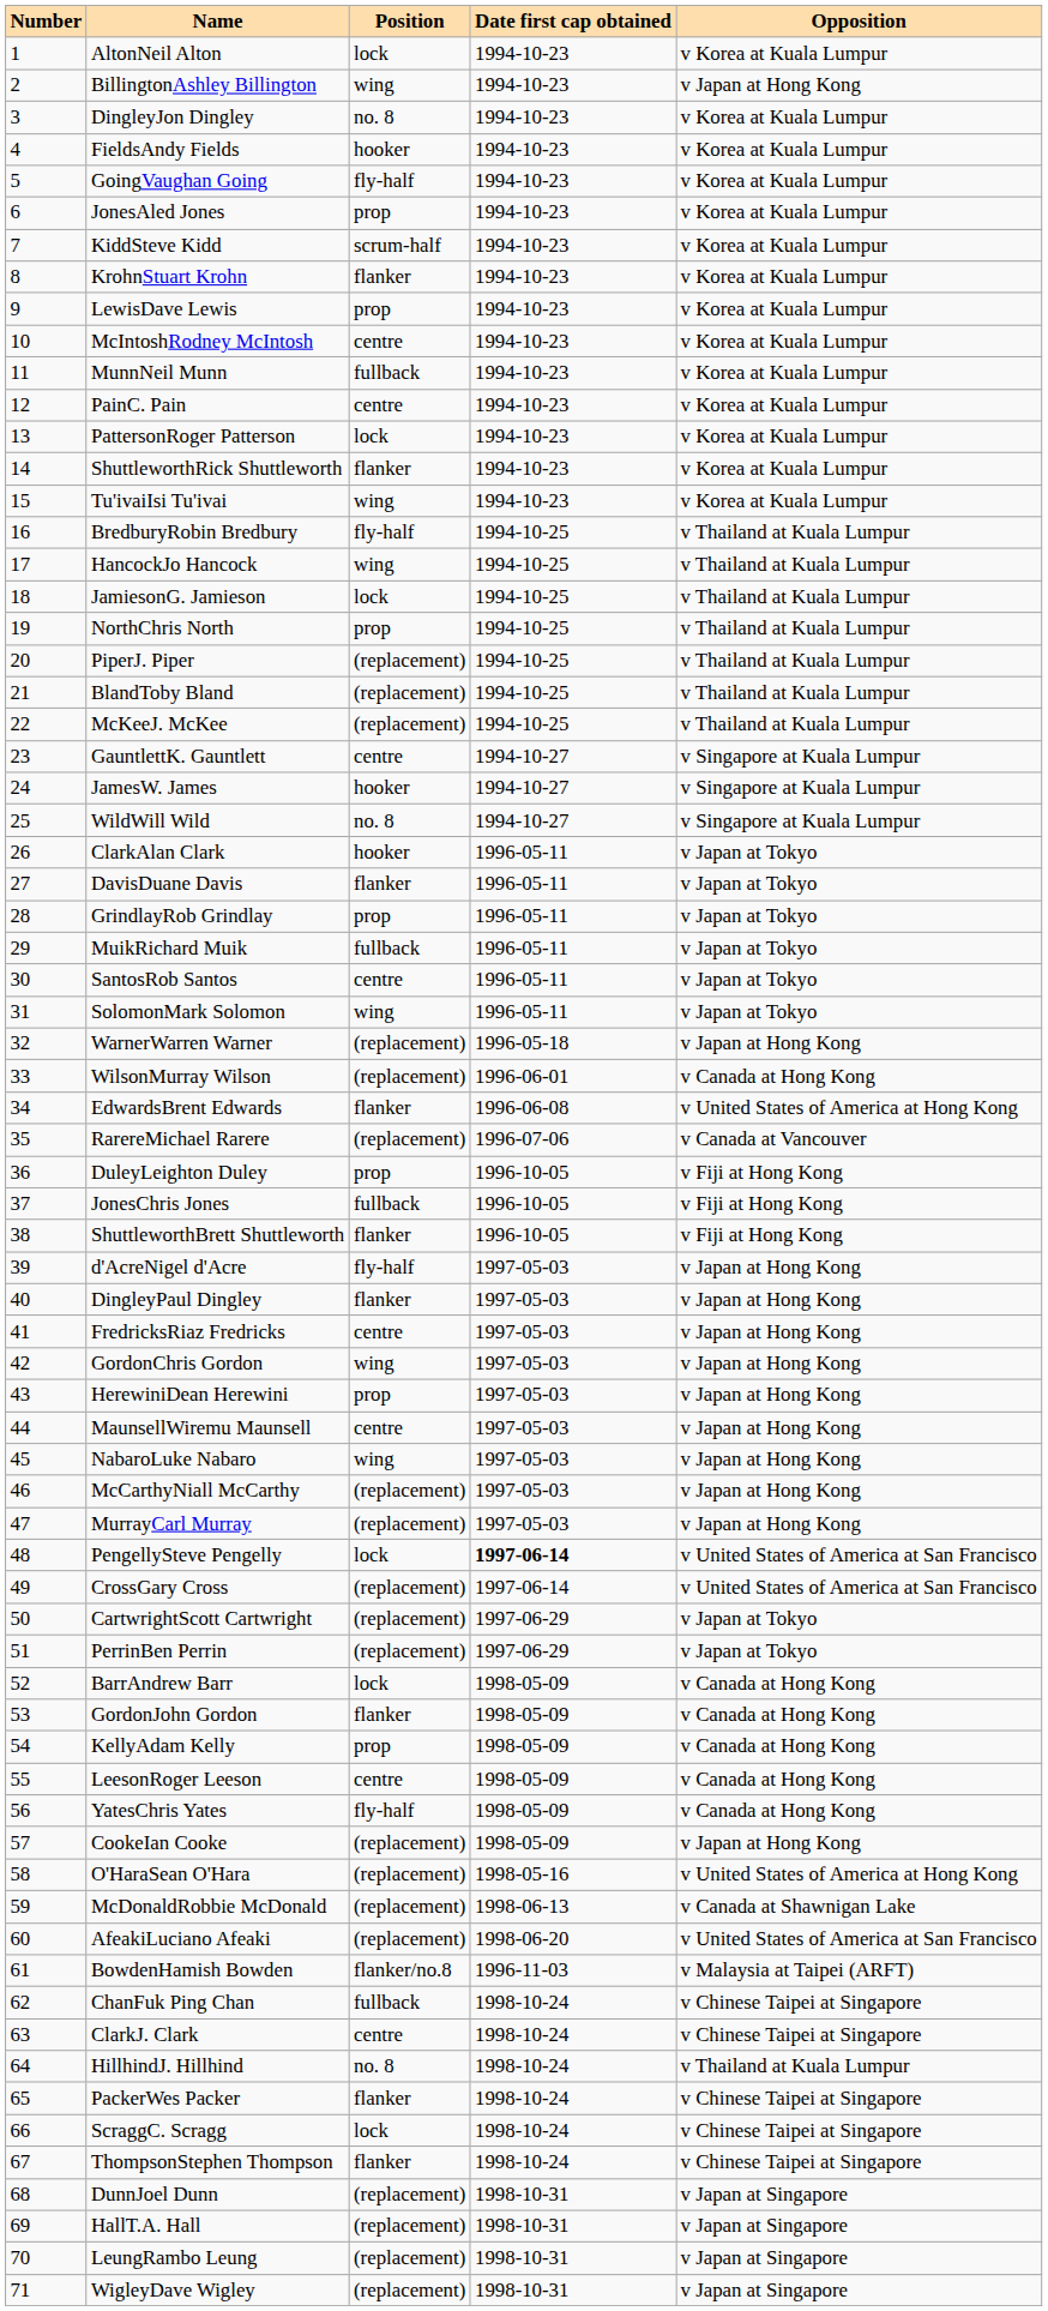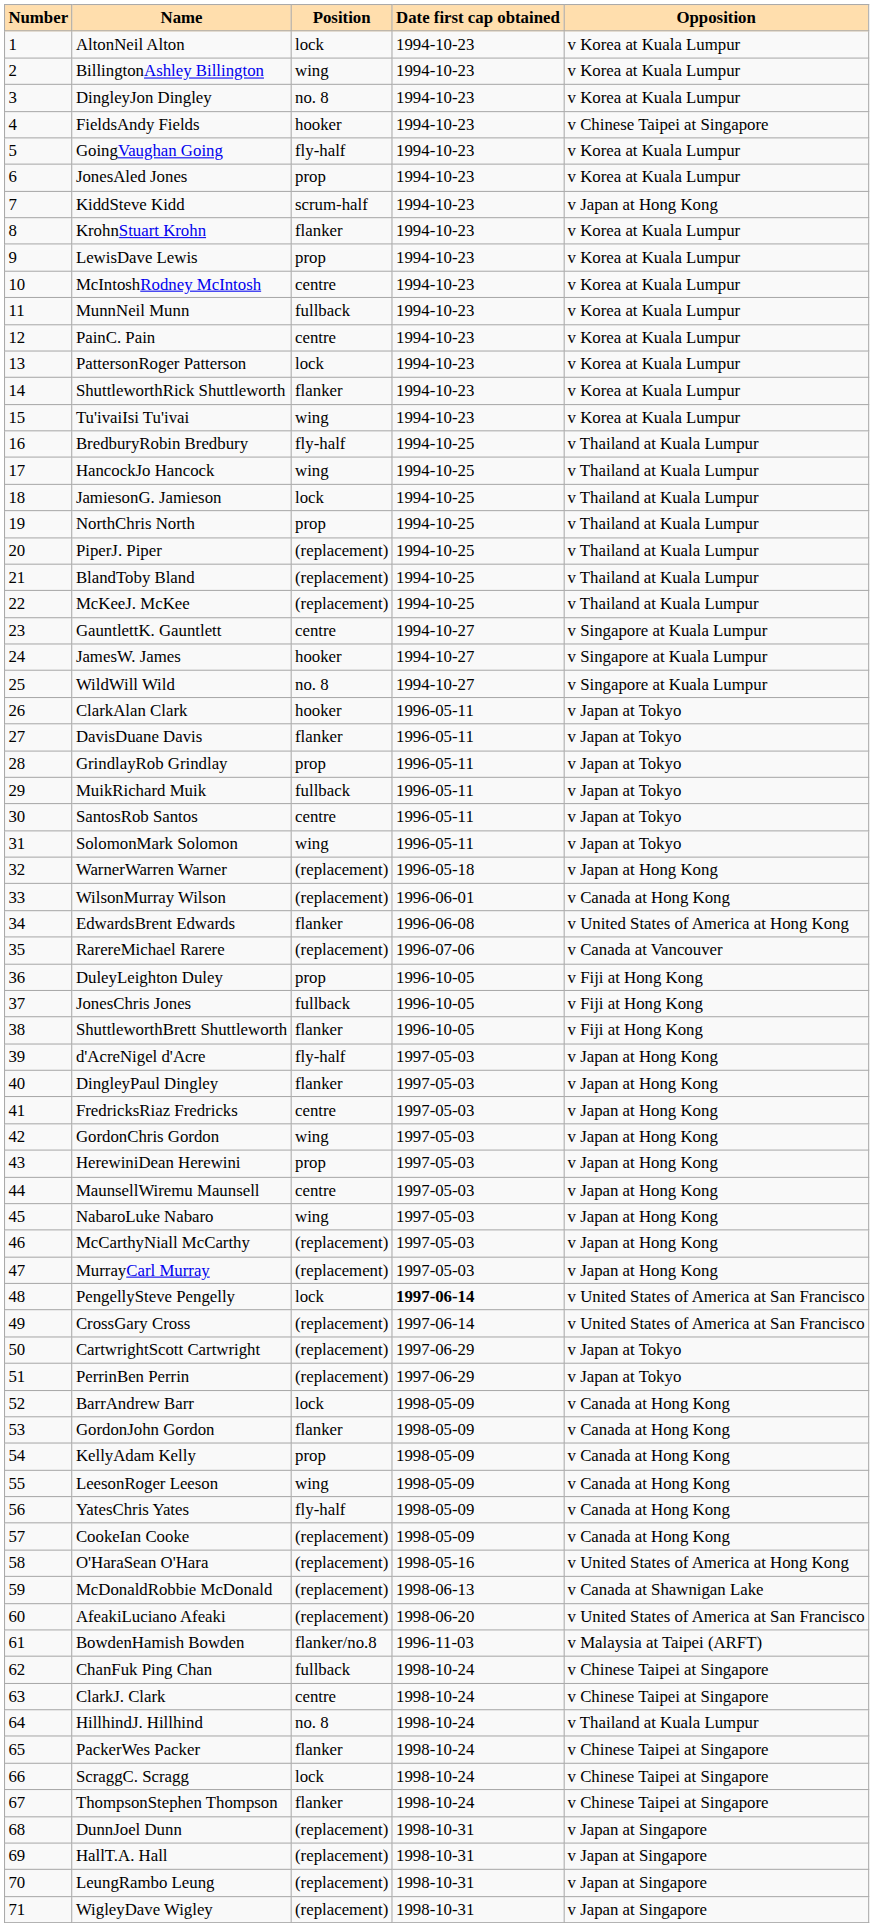 <table class="sortable wikitable" align="center">
 <tr>
 <th data-sort-type="number" style="background:#ffdead;">Number</th>
 <th style="background:#ffdead;">Name</th>
 <th style="background:#ffdead;">Position</th>
 <th style="background:#ffdead;">Date first cap obtained</th>
 <th style="background:#ffdead;">Opposition</th>
 </tr>
 <tr>
 <td>1</td>
 <td><span>Alton</span>Neil Alton</td>
 <td>lock</td>
 <td>1994-10-23</td>
 <td>v Korea at Kuala Lumpur</td>
 </tr>
 <tr>
 <td>2</td>
 <td><span>Billington</span><a href='#'>Ashley Billington</a></td>
 <td>wing</td>
 <td>1994-10-23</td>
-<td>v Japan at Hong Kong</td>
+<td>v Korea at Kuala Lumpur</td>
 </tr>
 <tr>
 <td>3</td>
 <td><span>Dingley</span>Jon Dingley</td>
 <td>no. 8</td>
 <td>1994-10-23</td>
 <td>v Korea at Kuala Lumpur</td>
 </tr>
 <tr>
 <td>4</td>
 <td><span>Fields</span>Andy Fields</td>
 <td>hooker</td>
 <td>1994-10-23</td>
-<td>v Korea at Kuala Lumpur</td>
+<td>v Chinese Taipei at Singapore</td>
 </tr>
 <tr>
 <td>5</td>
 <td><span>Going</span><a href='#'>Vaughan Going</a></td>
 <td>fly-half</td>
 <td>1994-10-23</td>
 <td>v Korea at Kuala Lumpur</td>
 </tr>
 <tr>
 <td>6</td>
 <td><span>Jones</span>Aled Jones</td>
 <td>prop</td>
 <td>1994-10-23</td>
 <td>v Korea at Kuala Lumpur</td>
 </tr>
 <tr>
 <td>7</td>
 <td><span>Kidd</span>Steve Kidd</td>
 <td>scrum-half</td>
 <td>1994-10-23</td>
-<td>v Korea at Kuala Lumpur</td>
+<td>v Japan at Hong Kong</td>
 </tr>
 <tr>
 <td>8</td>
 <td><span>Krohn</span><a href='#'>Stuart Krohn</a></td>
 <td>flanker</td>
 <td>1994-10-23</td>
 <td>v Korea at Kuala Lumpur</td>
 </tr>
 <tr>
 <td>9</td>
 <td><span>Lewis</span>Dave Lewis</td>
 <td>prop</td>
 <td>1994-10-23</td>
 <td>v Korea at Kuala Lumpur</td>
 </tr>
 <tr>
 <td>10</td>
 <td><span>McIntosh</span><a href='#'>Rodney McIntosh</a></td>
 <td>centre</td>
 <td>1994-10-23</td>
 <td>v Korea at Kuala Lumpur</td>
 </tr>
 <tr>
 <td>11</td>
 <td><span>Munn</span>Neil Munn</td>
 <td>fullback</td>
 <td>1994-10-23</td>
 <td>v Korea at Kuala Lumpur</td>
 </tr>
 <tr>
 <td>12</td>
 <td><span>Pain</span>C. Pain</td>
 <td>centre</td>
 <td>1994-10-23</td>
 <td>v Korea at Kuala Lumpur</td>
 </tr>
 <tr>
 <td>13</td>
 <td><span>Patterson</span>Roger Patterson</td>
 <td>lock</td>
 <td>1994-10-23</td>
 <td>v Korea at Kuala Lumpur</td>
 </tr>
 <tr>
 <td>14</td>
 <td><span>Shuttleworth</span>Rick Shuttleworth</td>
 <td>flanker</td>
 <td>1994-10-23</td>
 <td>v Korea at Kuala Lumpur</td>
 </tr>
 <tr>
 <td>15</td>
 <td><span>Tu'ivai</span>Isi Tu'ivai</td>
 <td>wing</td>
 <td>1994-10-23</td>
 <td>v Korea at Kuala Lumpur</td>
 </tr>
 <tr>
 <td>16</td>
 <td><span>Bredbury</span>Robin Bredbury</td>
 <td>fly-half</td>
 <td>1994-10-25</td>
 <td>v Thailand at Kuala Lumpur</td>
 </tr>
 <tr>
 <td>17</td>
 <td><span>Hancock</span>Jo Hancock</td>
 <td>wing</td>
 <td>1994-10-25</td>
 <td>v Thailand at Kuala Lumpur</td>
 </tr>
 <tr>
 <td>18</td>
 <td><span>Jamieson</span>G. Jamieson</td>
 <td>lock</td>
 <td>1994-10-25</td>
 <td>v Thailand at Kuala Lumpur</td>
 </tr>
 <tr>
 <td>19</td>
 <td><span>North</span>Chris North</td>
 <td>prop</td>
 <td>1994-10-25</td>
 <td>v Thailand at Kuala Lumpur</td>
 </tr>
 <tr>
 <td>20</td>
 <td><span>Piper</span>J. Piper</td>
 <td>(replacement)</td>
 <td>1994-10-25</td>
 <td>v Thailand at Kuala Lumpur</td>
 </tr>
 <tr>
 <td>21</td>
 <td><span>Bland</span>Toby Bland</td>
 <td>(replacement)</td>
 <td>1994-10-25</td>
 <td>v Thailand at Kuala Lumpur</td>
 </tr>
 <tr>
 <td>22</td>
 <td><span>McKee</span>J. McKee</td>
 <td>(replacement)</td>
 <td>1994-10-25</td>
 <td>v Thailand at Kuala Lumpur</td>
 </tr>
 <tr>
 <td>23</td>
 <td><span>Gauntlett</span>K. Gauntlett</td>
 <td>centre</td>
 <td>1994-10-27</td>
 <td>v Singapore at Kuala Lumpur</td>
 </tr>
 <tr>
 <td>24</td>
 <td><span>James</span>W. James</td>
 <td>hooker</td>
 <td>1994-10-27</td>
 <td>v Singapore at Kuala Lumpur</td>
 </tr>
 <tr>
 <td>25</td>
 <td><span>Wild</span>Will Wild</td>
 <td>no. 8</td>
 <td>1994-10-27</td>
 <td>v Singapore at Kuala Lumpur</td>
 </tr>
 <tr>
 <td>26</td>
 <td><span>Clark</span>Alan Clark</td>
 <td>hooker</td>
 <td>1996-05-11</td>
 <td>v Japan at Tokyo</td>
 </tr>
 <tr>
 <td>27</td>
 <td><span>Davis</span>Duane Davis</td>
 <td>flanker</td>
 <td>1996-05-11</td>
 <td>v Japan at Tokyo</td>
 </tr>
 <tr>
 <td>28</td>
 <td><span>Grindlay</span>Rob Grindlay</td>
 <td>prop</td>
 <td>1996-05-11</td>
 <td>v Japan at Tokyo</td>
 </tr>
 <tr>
 <td>29</td>
 <td><span>Muik</span>Richard Muik</td>
 <td>fullback</td>
 <td>1996-05-11</td>
 <td>v Japan at Tokyo</td>
 </tr>
 <tr>
 <td>30</td>
 <td><span>Santos</span>Rob Santos</td>
 <td>centre</td>
 <td>1996-05-11</td>
 <td>v Japan at Tokyo</td>
 </tr>
 <tr>
 <td>31</td>
 <td><span>Solomon</span>Mark Solomon</td>
 <td>wing</td>
 <td>1996-05-11</td>
 <td>v Japan at Tokyo</td>
 </tr>
 <tr>
 <td>32</td>
 <td><span>Warner</span>Warren Warner</td>
 <td>(replacement)</td>
 <td>1996-05-18</td>
 <td>v Japan at Hong Kong</td>
 </tr>
 <tr>
 <td>33</td>
 <td><span>Wilson</span>Murray Wilson</td>
 <td>(replacement)</td>
 <td>1996-06-01</td>
 <td>v Canada at Hong Kong</td>
 </tr>
 <tr>
 <td>34</td>
 <td><span>Edwards</span>Brent Edwards</td>
 <td>flanker</td>
 <td>1996-06-08</td>
 <td>v United States of America at Hong Kong</td>
 </tr>
 <tr>
 <td>35</td>
 <td><span>Rarere</span>Michael Rarere</td>
 <td>(replacement)</td>
 <td>1996-07-06</td>
 <td>v Canada at Vancouver</td>
 </tr>
 <tr>
 <td>36</td>
 <td><span>Duley</span>Leighton Duley</td>
 <td>prop</td>
 <td>1996-10-05</td>
 <td>v Fiji at Hong Kong</td>
 </tr>
 <tr>
 <td>37</td>
 <td><span>Jones</span>Chris Jones</td>
 <td>fullback</td>
 <td>1996-10-05</td>
 <td>v Fiji at Hong Kong</td>
 </tr>
 <tr>
 <td>38</td>
 <td><span>Shuttleworth</span>Brett Shuttleworth</td>
 <td>flanker</td>
 <td>1996-10-05</td>
 <td>v Fiji at Hong Kong</td>
 </tr>
 <tr>
 <td>39</td>
 <td><span>d'Acre</span>Nigel d'Acre</td>
 <td>fly-half</td>
 <td>1997-05-03</td>
 <td>v Japan at Hong Kong</td>
 </tr>
 <tr>
 <td>40</td>
 <td><span>Dingley</span>Paul Dingley</td>
 <td>flanker</td>
 <td>1997-05-03</td>
 <td>v Japan at Hong Kong</td>
 </tr>
 <tr>
 <td>41</td>
 <td><span>Fredricks</span>Riaz Fredricks</td>
 <td>centre</td>
 <td>1997-05-03</td>
 <td>v Japan at Hong Kong</td>
 </tr>
 <tr>
 <td>42</td>
 <td><span>Gordon</span>Chris Gordon</td>
 <td>wing</td>
 <td>1997-05-03</td>
 <td>v Japan at Hong Kong</td>
 </tr>
 <tr>
 <td>43</td>
 <td><span>Herewini</span>Dean Herewini</td>
 <td>prop</td>
 <td>1997-05-03</td>
 <td>v Japan at Hong Kong</td>
 </tr>
 <tr>
 <td>44</td>
 <td><span>Maunsell</span>Wiremu Maunsell</td>
 <td>centre</td>
 <td>1997-05-03</td>
 <td>v Japan at Hong Kong</td>
 </tr>
 <tr>
 <td>45</td>
 <td><span>Nabaro</span>Luke Nabaro</td>
 <td>wing</td>
 <td>1997-05-03</td>
 <td>v Japan at Hong Kong</td>
 </tr>
 <tr>
 <td>46</td>
 <td><span>McCarthy</span>Niall McCarthy</td>
 <td>(replacement)</td>
 <td>1997-05-03</td>
 <td>v Japan at Hong Kong</td>
 </tr>
 <tr>
 <td>47</td>
 <td><span>Murray</span><a href='#'>Carl Murray</a></td>
 <td>(replacement)</td>
 <td>1997-05-03</td>
 <td>v Japan at Hong Kong</td>
 </tr>
 <tr>
 <td>48</td>
 <td><span>Pengelly</span>Steve Pengelly</td>
 <td>lock</td>
 <td><strong>1997-06-14</strong></td>
 <td>v United States of America at San Francisco</td>
 </tr>
 <tr>
 <td>49</td>
 <td><span>Cross</span>Gary Cross</td>
 <td>(replacement)</td>
 <td>1997-06-14</td>
 <td>v United States of America at San Francisco</td>
 </tr>
 <tr>
 <td>50</td>
 <td><span>Cartwright</span>Scott Cartwright</td>
 <td>(replacement)</td>
 <td>1997-06-29</td>
 <td>v Japan at Tokyo</td>
 </tr>
 <tr>
 <td>51</td>
 <td><span>Perrin</span>Ben Perrin</td>
 <td>(replacement)</td>
 <td>1997-06-29</td>
 <td>v Japan at Tokyo</td>
 </tr>
 <tr>
 <td>52</td>
 <td><span>Barr</span>Andrew Barr</td>
 <td>lock</td>
 <td>1998-05-09</td>
 <td>v Canada at Hong Kong</td>
 </tr>
 <tr>
 <td>53</td>
 <td><span>Gordon</span>John Gordon</td>
 <td>flanker</td>
 <td>1998-05-09</td>
 <td>v Canada at Hong Kong</td>
 </tr>
 <tr>
 <td>54</td>
 <td><span>Kelly</span>Adam Kelly</td>
 <td>prop</td>
 <td>1998-05-09</td>
 <td>v Canada at Hong Kong</td>
 </tr>
 <tr>
 <td>55</td>
 <td><span>Leeson</span>Roger Leeson</td>
-<td>centre</td>
+<td>wing</td>
 <td>1998-05-09</td>
 <td>v Canada at Hong Kong</td>
 </tr>
 <tr>
 <td>56</td>
 <td><span>Yates</span>Chris Yates</td>
 <td>fly-half</td>
 <td>1998-05-09</td>
 <td>v Canada at Hong Kong</td>
 </tr>
 <tr>
 <td>57</td>
 <td><span>Cooke</span>Ian Cooke</td>
 <td>(replacement)</td>
 <td>1998-05-09</td>
-<td>v Japan at Hong Kong</td>
+<td>v Canada at Hong Kong</td>
 </tr>
 <tr>
 <td>58</td>
 <td><span>O'Hara</span>Sean O'Hara</td>
 <td>(replacement)</td>
 <td>1998-05-16</td>
 <td>v United States of America at Hong Kong</td>
 </tr>
 <tr>
 <td>59</td>
 <td><span>McDonald</span>Robbie McDonald</td>
 <td>(replacement)</td>
 <td>1998-06-13</td>
 <td>v Canada at Shawnigan Lake</td>
 </tr>
 <tr>
 <td>60</td>
 <td><span>Afeaki</span>Luciano Afeaki</td>
 <td>(replacement)</td>
 <td>1998-06-20</td>
 <td>v United States of America at San Francisco</td>
 </tr>
 <tr>
 <td>61</td>
 <td><span>Bowden</span>Hamish Bowden</td>
 <td>flanker/no.8</td>
 <td>1996-11-03</td>
 <td>v Malaysia at Taipei (ARFT)</td>
 </tr>
 <tr>
 <td>62</td>
 <td><span>Chan</span>Fuk Ping Chan</td>
 <td>fullback</td>
 <td>1998-10-24</td>
 <td>v Chinese Taipei at Singapore</td>
 </tr>
 <tr>
 <td>63</td>
 <td><span>Clark</span>J. Clark</td>
 <td>centre</td>
 <td>1998-10-24</td>
 <td>v Chinese Taipei at Singapore</td>
 </tr>
 <tr>
 <td>64</td>
 <td><span>Hillhind</span>J. Hillhind</td>
 <td>no. 8</td>
 <td>1998-10-24</td>
 <td>v Thailand at Kuala Lumpur</td>
 </tr>
 <tr>
 <td>65</td>
 <td><span>Packer</span>Wes Packer</td>
 <td>flanker</td>
 <td>1998-10-24</td>
 <td>v Chinese Taipei at Singapore</td>
 </tr>
 <tr>
 <td>66</td>
 <td><span>Scragg</span>C. Scragg</td>
 <td>lock</td>
 <td>1998-10-24</td>
 <td>v Chinese Taipei at Singapore</td>
 </tr>
 <tr>
 <td>67</td>
 <td><span>Thompson</span>Stephen Thompson</td>
 <td>flanker</td>
 <td>1998-10-24</td>
 <td>v Chinese Taipei at Singapore</td>
 </tr>
 <tr>
 <td>68</td>
 <td><span>Dunn</span>Joel Dunn</td>
 <td>(replacement)</td>
 <td>1998-10-31</td>
 <td>v Japan at Singapore</td>
 </tr>
 <tr>
 <td>69</td>
 <td><span>Hall</span>T.A. Hall</td>
 <td>(replacement)</td>
 <td>1998-10-31</td>
 <td>v Japan at Singapore</td>
 </tr>
 <tr>
 <td>70</td>
 <td><span>Leung</span>Rambo Leung</td>
 <td>(replacement)</td>
 <td>1998-10-31</td>
 <td>v Japan at Singapore</td>
 </tr>
 <tr>
 <td>71</td>
 <td><span>Wigley</span>Dave Wigley</td>
 <td>(replacement)</td>
 <td>1998-10-31</td>
 <td>v Japan at Singapore</td>
 </tr>
 <tr>
 </tr>
 </table>
